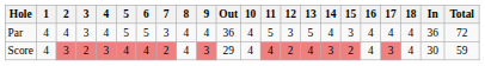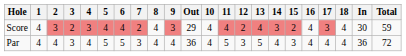 <table class=wikitable style="font-size: 95%; text-align:center">
 <tr>
 <th align="left">Hole</th>
 <th style="width:20px">1</th>
 <th style="width:20px">2</th>
 <th style="width:20px">3</th>
 <th style="width:20px">4</th>
 <th style="width:20px">5</th>
 <th style="width:20px">6</th>
 <th style="width:20px">7</th>
 <th style="width:20px">8</th>
 <th style="width:20px">9</th>
 <th style="width:25px">Out</th>
 <th style="width:20px">10</th>
 <th style="width:20px">11</th>
 <th style="width:20px">12</th>
 <th style="width:20px">13</th>
 <th style="width:20px">14</th>
 <th style="width:20px">15</th>
 <th style="width:20px">16</th>
 <th style="width:20px">17</th>
 <th style="width:20px">18</th>
 <th style="width:25px">In</th>
 <th style="width:40px">Total</th>
 </tr>
 <tr>
+<td align=left>Score</td>
+<td>4</td>
+<td style="background:#f08080;">3</td>
+<td style="background:#f08080;">2</td>
+<td style="background:#f08080;">3</td>
+<td style="background:#f08080;">4</td>
+<td style="background:#f08080;">4</td>
+<td style="background:#f08080;">2</td>
+<td>4</td>
+<td style="background:#f08080;">3</td>
+<td>29</td>
+<td>4</td>
+<td style="background:#f08080;">4</td>
+<td style="background:#f08080;">2</td>
+<td style="background:#f08080;">4</td>
+<td style="background:#f08080;">3</td>
+<td style="background:#f08080;">2</td>
+<td>4</td>
+<td style="background:#f08080;">3</td>
+<td>4</td>
+<td>30</td>
+<td>59</td>
+</tr>
+<tr>
 <td align=left>Par</td>
 <td>4</td>
 <td>4</td>
 <td>3</td>
 <td>4</td>
 <td>5</td>
 <td>5</td>
 <td>3</td>
 <td>4</td>
 <td>4</td>
 <td>36</td>
 <td>4</td>
 <td>5</td>
 <td>3</td>
 <td>5</td>
 <td>4</td>
 <td>3</td>
 <td>4</td>
 <td>4</td>
 <td>4</td>
 <td>36</td>
 <td>72</td>
 </tr>
-<tr>
-<td align=left>Score</td>
-<td>4</td>
-<td style="background:#f08080;">3</td>
-<td style="background:#f08080;">2</td>
-<td style="background:#f08080;">3</td>
-<td style="background:#f08080;">4</td>
-<td style="background:#f08080;">4</td>
-<td style="background:#f08080;">2</td>
-<td>4</td>
-<td style="background:#f08080;">3</td>
-<td>29</td>
-<td>4</td>
-<td style="background:#f08080;">4</td>
-<td style="background:#f08080;">2</td>
-<td style="background:#f08080;">4</td>
-<td style="background:#f08080;">3</td>
-<td style="background:#f08080;">2</td>
-<td>4</td>
-<td style="background:#f08080;">3</td>
-<td>4</td>
-<td>30</td>
-<td>59</td>
-</tr>
 </table>
